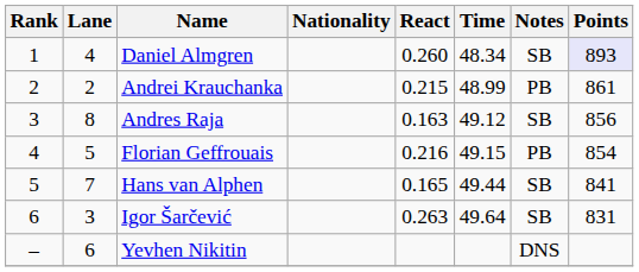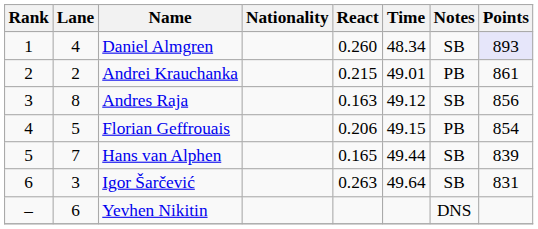 <table class="wikitable sortable" style="text-align:center">
 <tr>
 <th>Rank</th>
 <th>Lane</th>
 <th>Name</th>
 <th>Nationality</th>
 <th>React</th>
 <th>Time</th>
 <th>Notes</th>
 <th>Points</th>
 </tr>
 <tr>
 <td>1</td>
 <td>4</td>
 <td align="left"><a href='#'>Daniel Almgren</a></td>
 <td align=left></td>
 <td>0.260</td>
 <td>48.34</td>
 <td>SB</td>
 <td style="background: lavender;">893</td>
 </tr>
 <tr>
 <td>2</td>
 <td>2</td>
 <td align="left"><a href='#'>Andrei Krauchanka</a></td>
 <td align=left></td>
 <td>0.215</td>
-<td>48.99</td>
+<td>49.01</td>
 <td>PB</td>
 <td>861</td>
 </tr>
 <tr>
 <td>3</td>
 <td>8</td>
 <td align="left"><a href='#'>Andres Raja</a></td>
 <td align=left></td>
 <td>0.163</td>
 <td>49.12</td>
 <td>SB</td>
 <td>856</td>
 </tr>
 <tr>
 <td>4</td>
 <td>5</td>
 <td align="left"><a href='#'>Florian Geffrouais</a></td>
 <td align=left></td>
-<td>0.216</td>
+<td>0.206</td>
 <td>49.15</td>
 <td>PB</td>
 <td>854</td>
 </tr>
 <tr>
 <td>5</td>
 <td>7</td>
 <td align="left"><a href='#'>Hans van Alphen</a></td>
 <td align=left></td>
 <td>0.165</td>
 <td>49.44</td>
 <td>SB</td>
-<td>841</td>
+<td>839</td>
 </tr>
 <tr>
 <td>6</td>
 <td>3</td>
 <td align="left"><a href='#'>Igor Šarčević</a></td>
 <td align=left></td>
 <td>0.263</td>
 <td>49.64</td>
 <td>SB</td>
 <td>831</td>
 </tr>
 <tr>
 <td>–</td>
 <td>6</td>
 <td align="left"><a href='#'>Yevhen Nikitin</a></td>
 <td align=left></td>
 <td></td>
 <td></td>
 <td>DNS</td>
 <td></td>
 </tr>
 <tr>
 </tr>
 </table>
